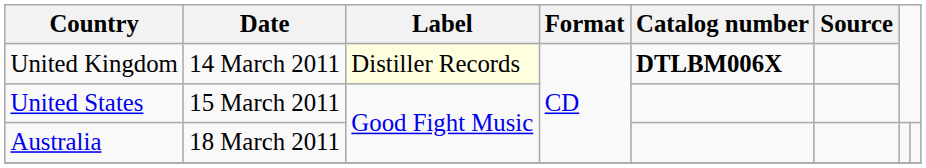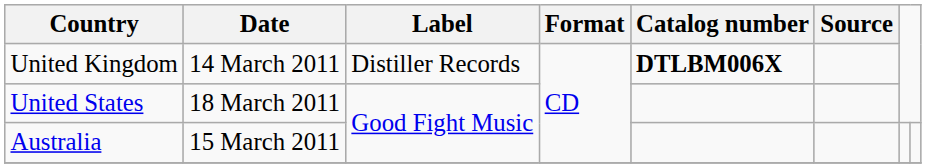 <table class="wikitable">
 <tr>
 <th>Country</th>
 <th>Date</th>
 <th>Label</th>
 <th>Format</th>
 <th>Catalog number</th>
 <th>Source</th>
 </tr>
 <tr>
 <td>United Kingdom</td>
 <td>14 March 2011</td>
-<td style="background: lightyellow;">Distiller Records</td>
+<td>Distiller Records</td>
 <td rowspan="3"><a href='#'>CD</a></td>
 <td><strong>DTLBM006X</strong></td>
 <td rowspan="1"></td>
 </tr>
 <tr>
 <td><a href='#'>United States</a></td>
-<td>15 March 2011</td>
+<td rowspan="1">18 March 2011</td>
 <td rowspan="2"><a href='#'>Good Fight Music</a></td>
 <td></td>
 <td></td>
 </tr>
 <tr>
 <td rowspan="1"><a href='#'>Australia</a></td>
-<td rowspan="1">18 March 2011</td>
+<td>15 March 2011</td>
 <td></td>
 <td></td>
 <td></td>
 <td></td>
 </tr>
 <tr>
 </tr>
 </table>
